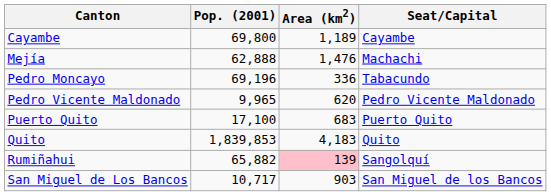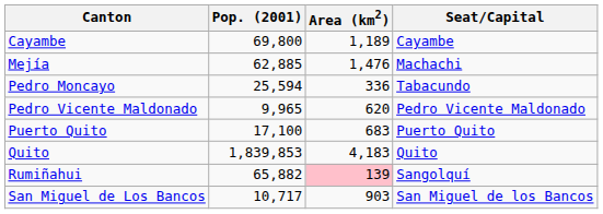 <table class="wikitable sortable">
 <tr>
 <th>Canton</th>
 <th>Pop. (2001)</th>
 <th>Area (km<sup>2</sup>)</th>
 <th>Seat/Capital</th>
 </tr>
 <tr>
 <td><a href='#'>Cayambe</a></td>
 <td align=right>69,800</td>
 <td align=right>1,189</td>
 <td><a href='#'>Cayambe</a></td>
 </tr>
 <tr>
 <td><a href='#'>Mejía</a></td>
-<td align=right>62,888</td>
+<td align=right>62,885</td>
 <td align=right>1,476</td>
 <td><a href='#'>Machachi</a></td>
 </tr>
 <tr>
 <td><a href='#'>Pedro Moncayo</a></td>
-<td align=right>69,196</td>
+<td align=right>25,594</td>
 <td align=right>336</td>
 <td><a href='#'>Tabacundo</a></td>
 </tr>
 <tr>
 <td><a href='#'>Pedro Vicente Maldonado</a></td>
 <td align=right>9,965</td>
 <td align=right>620</td>
 <td><a href='#'>Pedro Vicente Maldonado</a></td>
 </tr>
 <tr>
 <td><a href='#'>Puerto Quito</a></td>
 <td align=right>17,100</td>
 <td align=right>683</td>
 <td><a href='#'>Puerto Quito</a></td>
 </tr>
 <tr>
 <td><a href='#'>Quito</a></td>
 <td align=right>1,839,853</td>
 <td align=right>4,183</td>
 <td><a href='#'>Quito</a></td>
 </tr>
 <tr>
 <td><a href='#'>Rumiñahui</a></td>
 <td align=right>65,882</td>
 <td align=right style="background: pink;">139</td>
 <td><a href='#'>Sangolquí</a></td>
 </tr>
 <tr>
 <td><a href='#'>San Miguel de Los Bancos</a></td>
 <td align=right>10,717</td>
 <td align=right>903</td>
 <td><a href='#'>San Miguel de los Bancos</a></td>
 </tr>
 </table>
